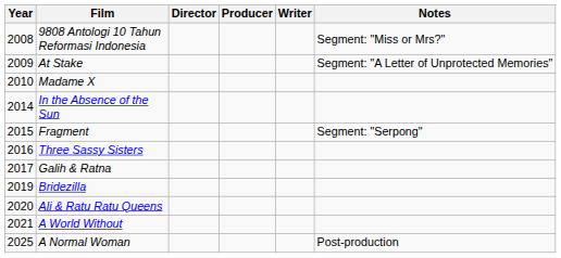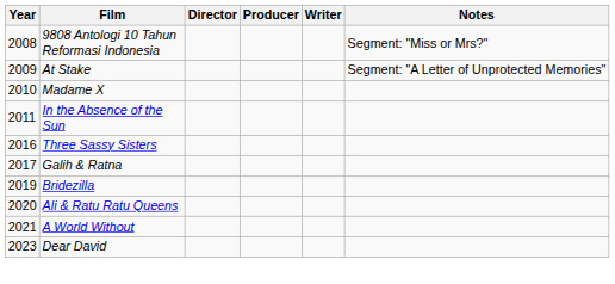 <table class="wikitable sortable">
 <tr>
 <th style="width:30px;">Year</th>
 <th style="width:175px;">Film</th>
 <th style="width:30px;">Director</th>
 <th style="width:30px;">Producer</th>
 <th style="width:30px;">Writer</th>
 <th>Notes</th>
 </tr>
 <tr>
 <td>2008</td>
 <td><em>9808 Antologi 10 Tahun Reformasi Indonesia</em></td>
 <td></td>
 <td></td>
 <td></td>
 <td>Segment: "Miss or Mrs?"</td>
 </tr>
 <tr>
 <td>2009</td>
 <td><em>At Stake</em></td>
 <td></td>
 <td></td>
 <td></td>
 <td>Segment: "A Letter of Unprotected Memories"</td>
 </tr>
 <tr>
 <td>2010</td>
 <td><em>Madame X</em></td>
 <td></td>
 <td></td>
 <td></td>
 <td></td>
 </tr>
 <tr>
-<td>2014</td>
+<td>2011</td>
 <td><em><a href='#'>In the Absence of the Sun</a></em></td>
 <td></td>
 <td></td>
 <td></td>
 <td></td>
-</tr>
-<tr>
-<td>2015</td>
-<td><em>Fragment</em></td>
-<td></td>
-<td></td>
-<td></td>
-<td>Segment: "Serpong"</td>
 </tr>
 <tr>
 <td>2016</td>
 <td><em><a href='#'>Three Sassy Sisters</a></em></td>
 <td></td>
 <td></td>
 <td></td>
 <td></td>
 </tr>
 <tr>
 <td>2017</td>
 <td><em>Galih & Ratna</em></td>
 <td></td>
 <td></td>
 <td></td>
 <td></td>
 </tr>
 <tr>
 <td>2019</td>
 <td><em><a href='#'>Bridezilla</a></em></td>
 <td></td>
 <td></td>
 <td></td>
 <td></td>
 </tr>
 <tr>
 <td>2020</td>
 <td><em><a href='#'>Ali & Ratu Ratu Queens</a></em></td>
 <td></td>
 <td></td>
 <td></td>
 <td></td>
 </tr>
 <tr>
 <td>2021</td>
 <td><em><a href='#'>A World Without</a></em></td>
 <td></td>
 <td></td>
 <td></td>
 <td></td>
 </tr>
 <tr>
-<td>2025</td>
-<td><em>A Normal Woman</em></td>
+<td>2023</td>
+<td><em>Dear David</em></td>
 <td></td>
 <td></td>
 <td></td>
-<td>Post-production</td>
+<td></td>
 </tr>
 </table>
